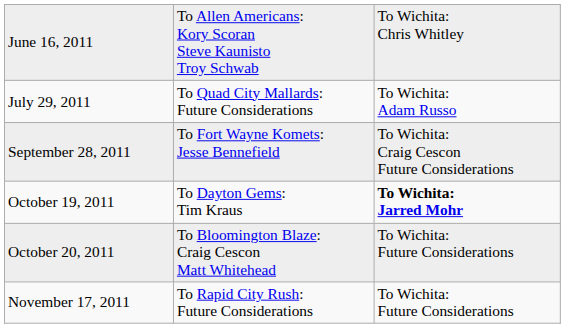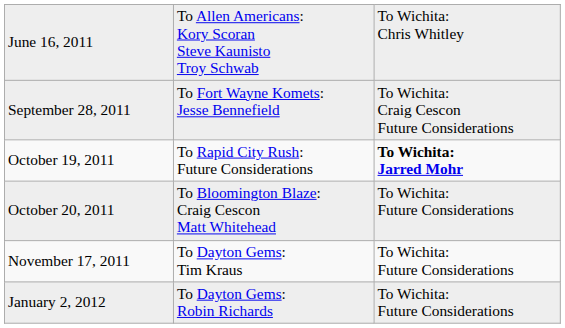 <table class="wikitable" style="border:1px solid #999999; width:580px;">
 <tr bgcolor="eeeeee">
 <td>June 16, 2011</td>
 <td valign="top">To <a href='#'>Allen Americans</a>:<br><a href='#'>Kory Scoran</a><br><a href='#'>Steve Kaunisto</a><br><a href='#'>Troy Schwab</a></td>
 <td valign="top">To Wichita: <br> Chris Whitley</td>
-</tr>
-<tr>
-<td>July 29, 2011</td>
-<td valign="top">To <a href='#'>Quad City Mallards</a>:<br>Future Considerations</td>
-<td valign="top">To Wichita: <br> <a href='#'>Adam Russo</a></td>
 </tr>
 <tr bgcolor="eeeeee">
 <td>September 28, 2011</td>
 <td valign="top">To <a href='#'>Fort Wayne Komets</a>:<br><a href='#'>Jesse Bennefield</a></td>
 <td valign="top">To Wichita: <br> Craig Cescon<br>Future Considerations</td>
 </tr>
 <tr>
 <td>October 19, 2011</td>
-<td valign="top">To <a href='#'>Dayton Gems</a>:<br> Tim Kraus</td>
+<td valign="top">To <a href='#'>Rapid City Rush</a>:<br>Future Considerations</td>
 <td valign="top"><strong>To Wichita: <br> <a href='#'>Jarred Mohr</a></strong></td>
 </tr>
 <tr bgcolor="eeeeee">
 <td>October 20, 2011</td>
 <td valign="top">To <a href='#'>Bloomington Blaze</a>:<br>Craig Cescon<br><a href='#'>Matt Whitehead</a></td>
 <td valign="top">To Wichita: <br> Future Considerations</td>
 </tr>
 <tr>
 <td>November 17, 2011</td>
-<td valign="top">To <a href='#'>Rapid City Rush</a>:<br>Future Considerations</td>
+<td valign="top">To <a href='#'>Dayton Gems</a>:<br> Tim Kraus</td>
+<td valign="top">To Wichita: <br> Future Considerations</td>
+</tr>
+<tr bgcolor="eeeeee">
+<td>January 2, 2012</td>
+<td valign="top">To <a href='#'>Dayton Gems</a>:<br> <a href='#'>Robin Richards</a></td>
 <td valign="top">To Wichita: <br> Future Considerations</td>
 </tr>
 </table>
